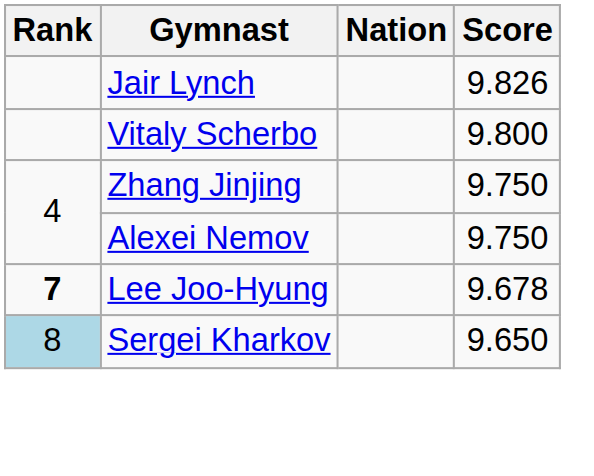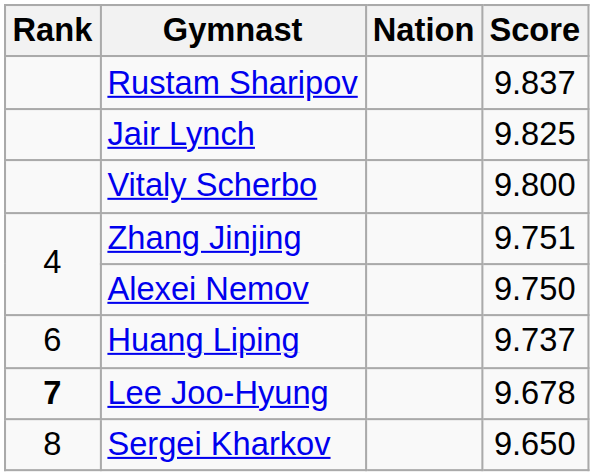 <table class="wikitable sortable" style="text-align:center">
 <tr>
 <th>Rank</th>
 <th>Gymnast</th>
 <th>Nation</th>
 <th>Score</th>
 </tr>
 <tr>
 <td></td>
+<td align=left><a href='#'>Rustam Sharipov</a></td>
+<td align=left></td>
+<td>9.837</td>
+</tr>
+<tr>
+<td></td>
 <td align=left><a href='#'>Jair Lynch</a></td>
 <td align=left></td>
-<td>9.826</td>
+<td>9.825</td>
 </tr>
 <tr>
 <td></td>
 <td align=left><a href='#'>Vitaly Scherbo</a></td>
 <td align=left></td>
 <td>9.800</td>
 </tr>
 <tr>
 <td rowspan=2>4</td>
 <td align=left><a href='#'>Zhang Jinjing</a></td>
 <td align=left></td>
-<td>9.750</td>
+<td>9.751</td>
 </tr>
 <tr>
 <td align=left><a href='#'>Alexei Nemov</a></td>
 <td align=left></td>
 <td>9.750</td>
+</tr>
+<tr>
+<td>6</td>
+<td align=left><a href='#'>Huang Liping</a></td>
+<td align=left></td>
+<td>9.737</td>
 </tr>
 <tr>
 <td><strong>7</strong></td>
 <td align=left><a href='#'>Lee Joo-Hyung</a></td>
 <td align=left></td>
 <td>9.678</td>
 </tr>
 <tr>
-<td style="background: lightblue;">8</td>
+<td>8</td>
 <td align=left><a href='#'>Sergei Kharkov</a></td>
 <td align=left></td>
 <td>9.650</td>
 </tr>
 </table>
